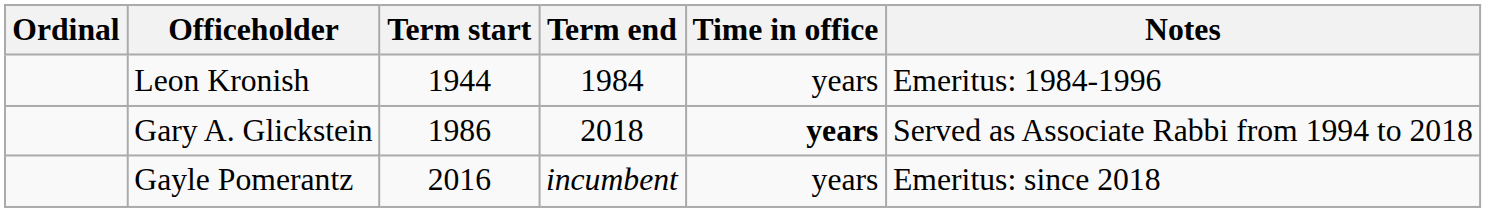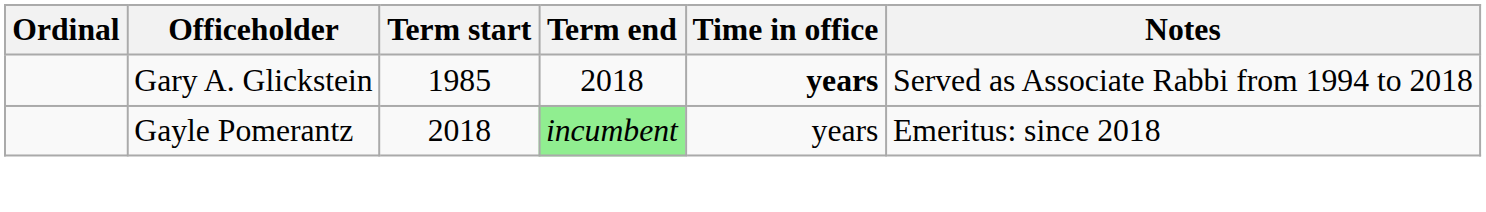 <table class="wikitable sortable">
 <tr style="white-space:nowrap;">
 <th>Ordinal</th>
 <th>Officeholder</th>
 <th>Term start</th>
 <th>Term end</th>
 <th>Time in office</th>
 <th>Notes</th>
 </tr>
 <tr>
 <td align=center></td>
-<td>Leon Kronish</td>
-<td align=center>1944</td>
-<td align=center>1984</td>
-<td align=right> years</td>
-<td>Emeritus: 1984-1996</td>
-</tr>
-<tr>
-<td align=center></td>
 <td>Gary A. Glickstein</td>
-<td align=center>1986</td>
+<td align=center>1985</td>
 <td align=center>2018</td>
 <td align=right><strong> years</strong></td>
 <td>Served as Associate Rabbi from 1994 to 2018</td>
 </tr>
 <tr>
 <td align=center></td>
 <td>Gayle Pomerantz</td>
-<td align=center>2016</td>
-<td align=center><em>incumbent</em></td>
+<td align=center>2018</td>
+<td align=center style="background: lightgreen;"><em>incumbent</em></td>
 <td align=right> years</td>
 <td>Emeritus: since 2018</td>
 </tr>
 </table>
